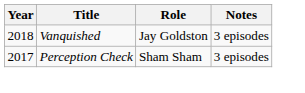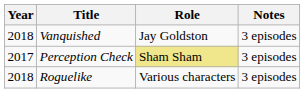 <table class="wikitable sortable">
 <tr>
 <th>Year</th>
 <th>Title</th>
 <th>Role</th>
 <th>Notes</th>
 </tr>
 <tr>
 <td>2018</td>
 <td><em>Vanquished</em></td>
 <td>Jay Goldston</td>
 <td>3 episodes</td>
 </tr>
 <tr>
 <td>2017</td>
 <td><em>Perception Check</em></td>
-<td>Sham Sham</td>
+<td style="background: khaki;">Sham Sham</td>
+<td>3 episodes</td>
+</tr>
+<tr>
+<td>2018</td>
+<td><em>Roguelike</em></td>
+<td>Various characters</td>
 <td>3 episodes</td>
 </tr>
 </table>
